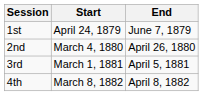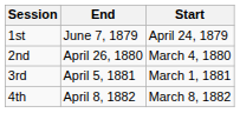 <table class="wikitable">
 <tr>
 <th>Session</th>
+<th>End</th>
 <th>Start</th>
-<th>End</th>
 </tr>
 <tr>
 <td>1st</td>
+<td>June 7, 1879</td>
 <td>April 24, 1879</td>
-<td>June 7, 1879</td>
 </tr>
 <tr>
 <td>2nd</td>
+<td>April 26, 1880</td>
 <td>March 4, 1880</td>
-<td>April 26, 1880</td>
 </tr>
 <tr>
 <td>3rd</td>
+<td>April 5, 1881</td>
 <td>March 1, 1881</td>
-<td>April 5, 1881</td>
 </tr>
 <tr>
 <td>4th</td>
+<td>April 8, 1882</td>
 <td>March 8, 1882</td>
-<td>April 8, 1882</td>
 </tr>
 </table>
